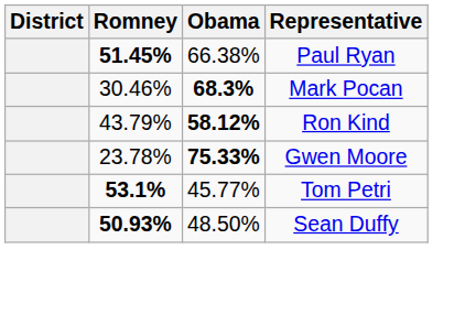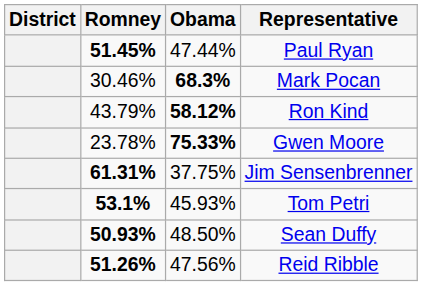 <table class=wikitable>
 <tr>
 <th>District</th>
 <th>Romney</th>
 <th>Obama</th>
 <th>Representative</th>
 </tr>
 <tr align=center>
 <th></th>
 <td><strong>51.45%</strong></td>
-<td>66.38%</td>
+<td>47.44%</td>
 <td><a href='#'>Paul Ryan</a></td>
 </tr>
 <tr align=center>
 <th></th>
 <td>30.46%</td>
 <td><strong>68.3%</strong></td>
 <td><a href='#'>Mark Pocan</a></td>
 </tr>
 <tr align=center>
 <th></th>
 <td>43.79%</td>
 <td><strong>58.12%</strong></td>
 <td><a href='#'>Ron Kind</a></td>
 </tr>
 <tr align=center>
 <th></th>
 <td>23.78%</td>
 <td><strong>75.33%</strong></td>
 <td><a href='#'>Gwen Moore</a></td>
 </tr>
 <tr align=center>
 <th></th>
+<td><strong>61.31%</strong></td>
+<td>37.75%</td>
+<td><a href='#'>Jim Sensenbrenner</a></td>
+</tr>
+<tr align=center>
+<th></th>
 <td><strong>53.1%</strong></td>
-<td>45.77%</td>
+<td>45.93%</td>
 <td><a href='#'>Tom Petri</a></td>
 </tr>
 <tr align=center>
 <th></th>
 <td><strong>50.93%</strong></td>
 <td>48.50%</td>
 <td><a href='#'>Sean Duffy</a></td>
 </tr>
+<tr align=center>
+<th></th>
+<td><strong>51.26%</strong></td>
+<td>47.56%</td>
+<td><a href='#'>Reid Ribble</a></td>
+</tr>
 </table>
